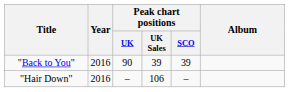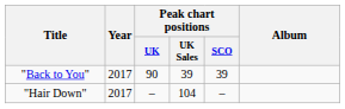 <table class="wikitable" style="text-align:center;">
 <tr>
 <th scope="col" rowspan="2" style="width:8em;">Title</th>
 <th scope="col" rowspan="2" style="width:1em;">Year</th>
 <th scope="col" colspan="3">Peak chart positions</th>
 <th scope="col" rowspan="2" style="width:8em;">Album</th>
 </tr>
 <tr>
 <th scope="col" style="width:3em;font-size:85%;"><a href='#'>UK</a></th>
 <th scope="col" style="width:3em;font-size:85%;">UK Sales</th>
 <th scope="col" style="width:3em;font-size:85%;"><a href='#'>SCO</a></th>
 </tr>
 <tr>
 <td>"<a href='#'>Back to You</a>"</td>
-<td>2016</td>
+<td>2017</td>
 <td>90</td>
 <td>39</td>
 <td>39</td>
 <td></td>
 </tr>
 <tr>
 <td>"Hair Down"</td>
-<td>2016</td>
+<td>2017</td>
 <td>–</td>
-<td>106</td>
+<td>104</td>
 <td>–</td>
 <td></td>
 </tr>
 </table>
